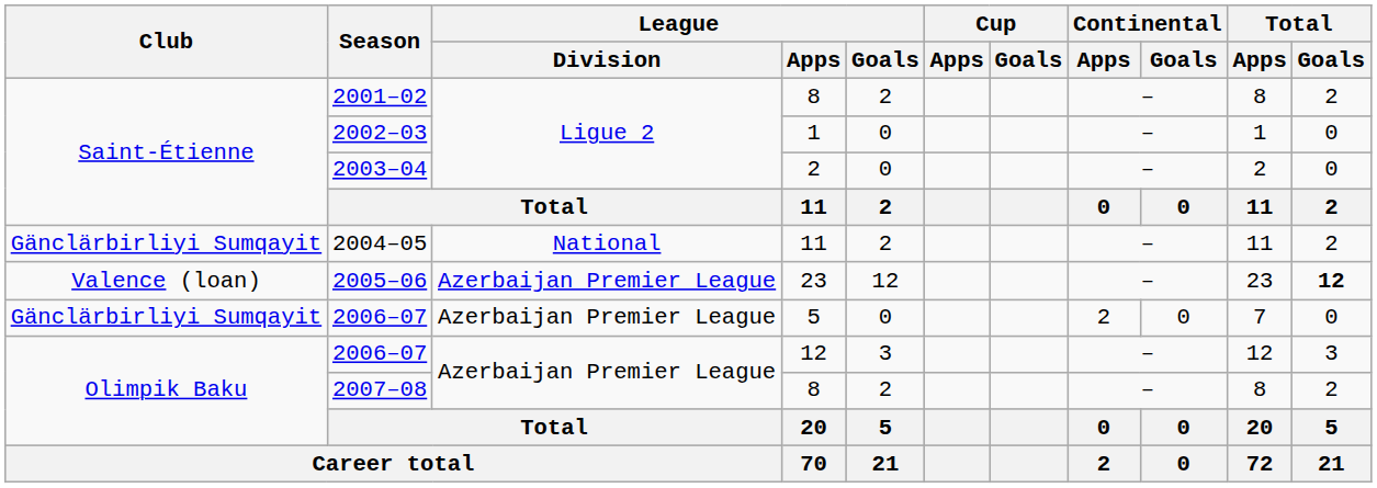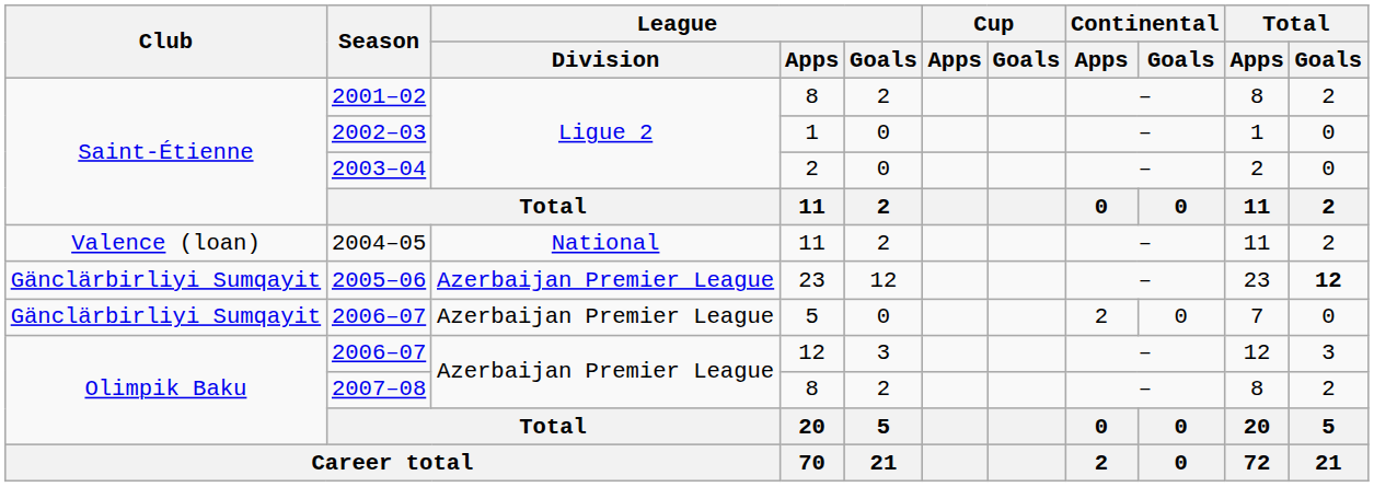 <table class="wikitable" style="text-align:center">
 <tr>
 <th rowspan="2">Club</th>
 <th rowspan="2">Season</th>
 <th colspan="3">League</th>
 <th colspan="2">Cup</th>
 <th colspan="2">Continental</th>
 <th colspan="2">Total</th>
 </tr>
 <tr>
 <th>Division</th>
 <th>Apps</th>
 <th>Goals</th>
 <th>Apps</th>
 <th>Goals</th>
 <th>Apps</th>
 <th>Goals</th>
 <th>Apps</th>
 <th>Goals</th>
 </tr>
 <tr>
 <td rowspan="4"><a href='#'>Saint-Étienne</a></td>
 <td><a href='#'>2001–02</a></td>
 <td rowspan="3"><a href='#'>Ligue 2</a></td>
 <td>8</td>
 <td>2</td>
 <td></td>
 <td></td>
 <td colspan="2">–</td>
 <td>8</td>
 <td>2</td>
 </tr>
 <tr>
 <td><a href='#'>2002–03</a></td>
 <td>1</td>
 <td>0</td>
 <td></td>
 <td></td>
 <td colspan="2">–</td>
 <td>1</td>
 <td>0</td>
 </tr>
 <tr>
 <td><a href='#'>2003–04</a></td>
 <td>2</td>
 <td>0</td>
 <td></td>
 <td></td>
 <td colspan="2">–</td>
 <td>2</td>
 <td>0</td>
 </tr>
 <tr>
 <th colspan="2">Total</th>
 <th>11</th>
 <th>2</th>
 <th></th>
 <th></th>
 <th>0</th>
 <th>0</th>
 <th>11</th>
 <th>2</th>
 </tr>
 <tr>
-<td><a href='#'>Gänclärbirliyi Sumqayit</a></td>
+<td><a href='#'>Valence</a> (loan)</td>
 <td>2004–05</td>
 <td><a href='#'>National</a></td>
 <td>11</td>
 <td>2</td>
 <td></td>
 <td></td>
 <td colspan="2">–</td>
 <td>11</td>
 <td>2</td>
 </tr>
 <tr>
-<td><a href='#'>Valence</a> (loan)</td>
+<td><a href='#'>Gänclärbirliyi Sumqayit</a></td>
 <td><a href='#'>2005–06</a></td>
 <td><a href='#'>Azerbaijan Premier League</a></td>
 <td>23</td>
 <td>12</td>
 <td></td>
 <td></td>
 <td colspan="2">–</td>
 <td>23</td>
 <td><strong>12</strong></td>
 </tr>
 <tr>
 <td><a href='#'>Gänclärbirliyi Sumqayit</a></td>
 <td><a href='#'>2006–07</a></td>
 <td>Azerbaijan Premier League</td>
 <td>5</td>
 <td>0</td>
 <td></td>
 <td></td>
 <td>2</td>
 <td>0</td>
 <td>7</td>
 <td>0</td>
 </tr>
 <tr>
 <td rowspan="3"><a href='#'>Olimpik Baku</a></td>
 <td><a href='#'>2006–07</a></td>
 <td rowspan="2">Azerbaijan Premier League</td>
 <td>12</td>
 <td>3</td>
 <td></td>
 <td></td>
 <td colspan="2">–</td>
 <td>12</td>
 <td>3</td>
 </tr>
 <tr>
 <td><a href='#'>2007–08</a></td>
 <td>8</td>
 <td>2</td>
 <td></td>
 <td></td>
 <td colspan="2">–</td>
 <td>8</td>
 <td>2</td>
 </tr>
 <tr>
 <th colspan="2">Total</th>
 <th>20</th>
 <th>5</th>
 <th></th>
 <th></th>
 <th>0</th>
 <th>0</th>
 <th>20</th>
 <th>5</th>
 </tr>
 <tr>
 <th colspan="3">Career total</th>
 <th>70</th>
 <th>21</th>
 <th></th>
 <th></th>
 <th>2</th>
 <th>0</th>
 <th>72</th>
 <th>21</th>
 </tr>
 </table>
